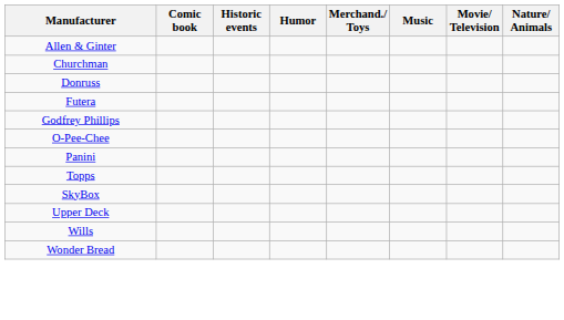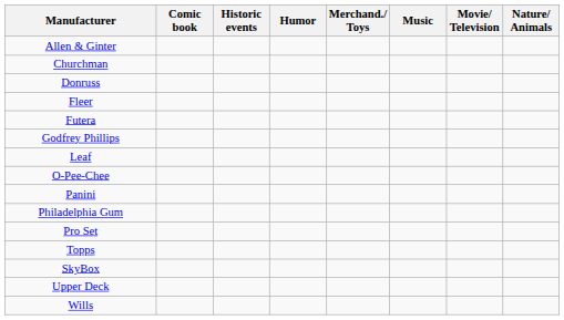 <table class="wikitable sortable" style="text-align: center">
 <tr>
 <th width=200px>Manufacturer</th>
 <th width=70px>Comic book</th>
 <th width=70px>Historic<br>events</th>
 <th width=70px>Humor</th>
 <th width=70px>Merchand./<br>Toys</th>
 <th width=70px>Music</th>
 <th width=70px>Movie/<br>Television</th>
 <th width=70px>Nature/<br>Animals</th>
 </tr>
 <tr>
 <td><a href='#'>Allen & Ginter</a></td>
 <td></td>
 <td></td>
 <td></td>
 <td></td>
 <td></td>
 <td></td>
 <td></td>
 </tr>
 <tr>
 <td><a href='#'>Churchman</a></td>
 <td></td>
 <td></td>
 <td></td>
 <td></td>
 <td></td>
 <td></td>
 <td></td>
 </tr>
 <tr>
 <td><a href='#'>Donruss</a></td>
 <td></td>
 <td></td>
 <td></td>
 <td></td>
 <td></td>
 <td></td>
 <td></td>
 </tr>
 <tr>
+<td><a href='#'>Fleer</a></td>
+<td></td>
+<td></td>
+<td></td>
+<td></td>
+<td></td>
+<td></td>
+<td></td>
+</tr>
+<tr>
 <td><a href='#'>Futera</a></td>
 <td></td>
 <td></td>
 <td></td>
 <td></td>
 <td></td>
 <td></td>
 <td></td>
 </tr>
 <tr>
 <td><a href='#'>Godfrey Phillips</a></td>
 <td></td>
 <td></td>
 <td></td>
 <td></td>
 <td></td>
 <td></td>
 <td></td>
 </tr>
 <tr>
+<td><a href='#'>Leaf</a></td>
+<td></td>
+<td></td>
+<td></td>
+<td></td>
+<td></td>
+<td></td>
+<td></td>
+</tr>
+<tr>
 <td><a href='#'>O-Pee-Chee</a></td>
 <td></td>
 <td></td>
 <td></td>
 <td></td>
 <td></td>
 <td></td>
 <td></td>
 </tr>
 <tr>
 <td><a href='#'>Panini</a></td>
+<td></td>
+<td></td>
+<td></td>
+<td></td>
+<td></td>
+<td></td>
+<td></td>
+</tr>
+<tr>
+<td><a href='#'>Philadelphia Gum</a></td>
+<td></td>
+<td></td>
+<td></td>
+<td></td>
+<td></td>
+<td></td>
+<td></td>
+</tr>
+<tr>
+<td><a href='#'>Pro Set</a></td>
 <td></td>
 <td></td>
 <td></td>
 <td></td>
 <td></td>
 <td></td>
 <td></td>
 </tr>
 <tr>
 <td><a href='#'>Topps</a></td>
 <td></td>
 <td></td>
 <td></td>
 <td></td>
 <td></td>
 <td></td>
 <td></td>
 </tr>
 <tr>
 <td><a href='#'>SkyBox</a></td>
 <td></td>
 <td></td>
 <td></td>
 <td></td>
 <td></td>
 <td></td>
 <td></td>
 </tr>
 <tr>
 <td><a href='#'>Upper Deck</a></td>
 <td></td>
 <td></td>
 <td></td>
 <td></td>
 <td></td>
 <td></td>
 <td></td>
 </tr>
 <tr>
 <td><a href='#'>Wills</a></td>
 <td></td>
 <td></td>
 <td></td>
 <td></td>
 <td></td>
 <td></td>
 <td></td>
 </tr>
-<tr>
-<td><a href='#'>Wonder Bread</a></td>
-<td></td>
-<td></td>
-<td></td>
-<td></td>
-<td></td>
-<td></td>
-<td></td>
-</tr>
 </table>
